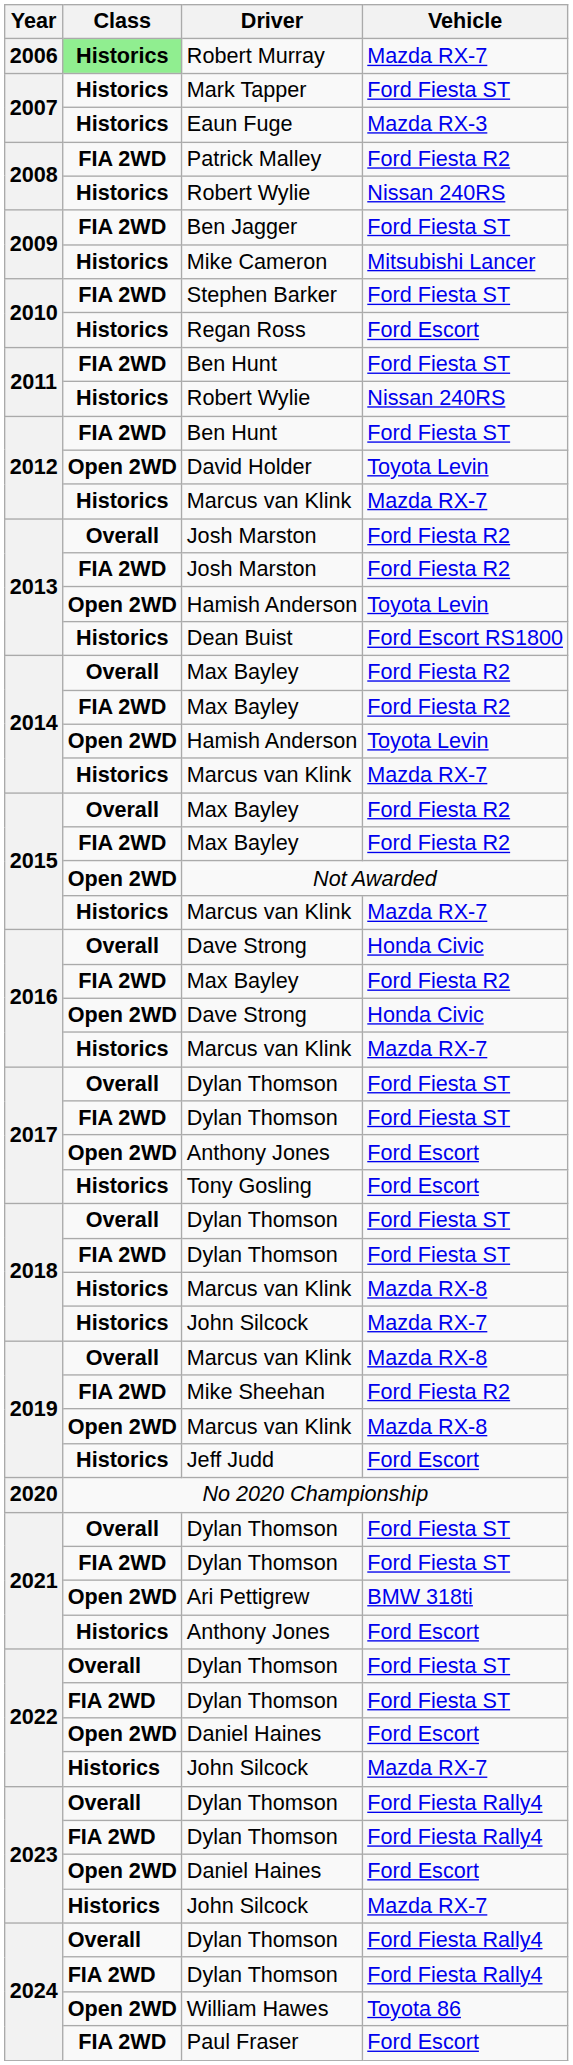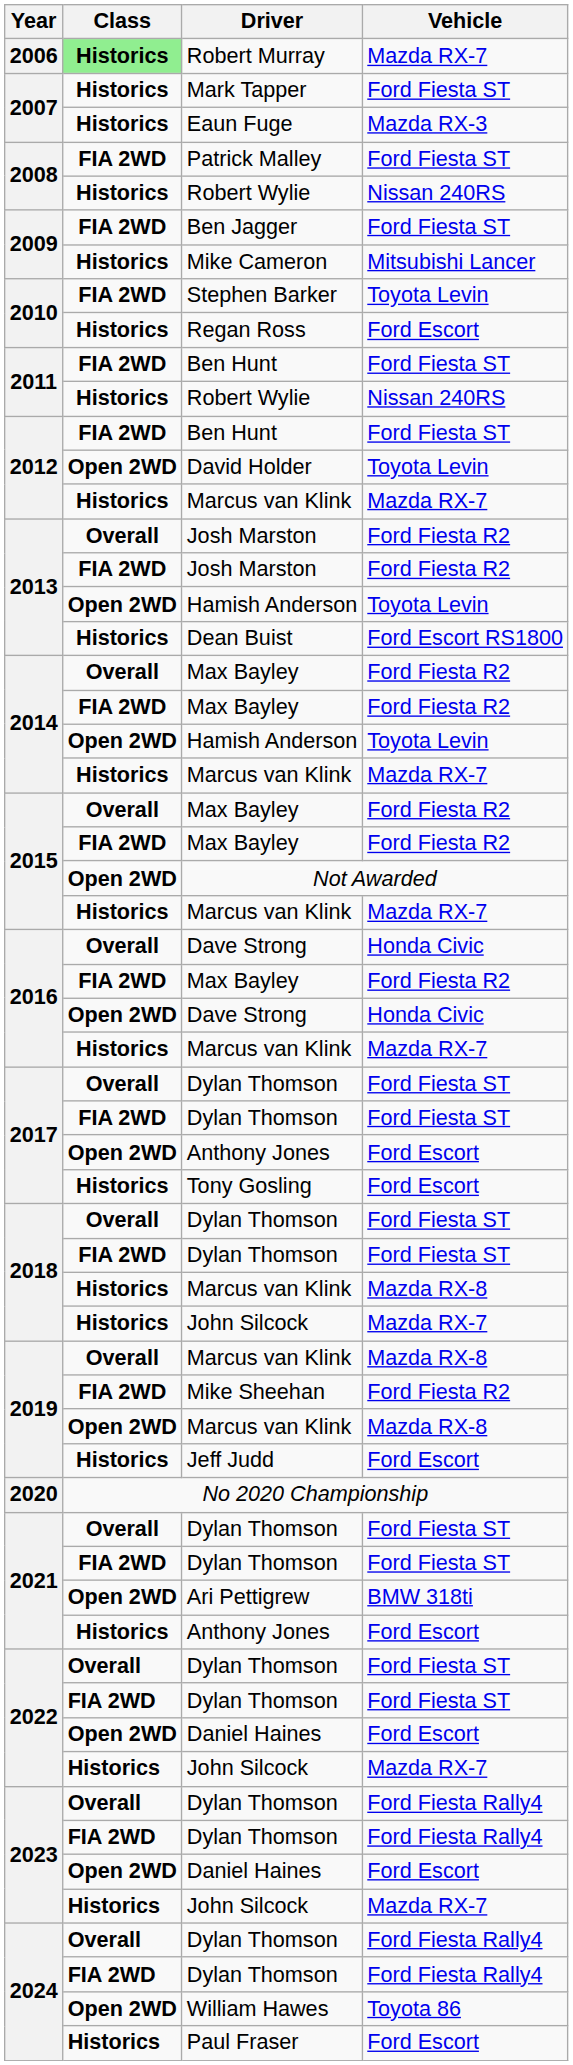 <table class="wikitable">
 <tr>
 <th>Year</th>
 <th>Class</th>
 <th>Driver</th>
 <th>Vehicle</th>
 </tr>
 <tr>
 <th rowspan=1>2006</th>
 <td align=center style="background: lightgreen;"><strong>Historics</strong></td>
 <td> Robert Murray</td>
 <td><a href='#'>Mazda RX-7</a></td>
 </tr>
 <tr>
 <th rowspan=2>2007</th>
 <td align=center><strong>Historics</strong></td>
 <td> Mark Tapper</td>
 <td><a href='#'>Ford Fiesta ST</a></td>
 </tr>
 <tr>
 <td align=center><strong>Historics</strong></td>
 <td> Eaun Fuge</td>
 <td><a href='#'>Mazda RX-3</a></td>
 </tr>
 <tr>
 <th rowspan=2>2008</th>
 <td align=center><strong>FIA 2WD</strong></td>
 <td> Patrick Malley</td>
-<td><a href='#'>Ford Fiesta R2</a></td>
+<td><a href='#'>Ford Fiesta ST</a></td>
 </tr>
 <tr>
 <td align=center><strong>Historics</strong></td>
 <td> Robert Wylie</td>
 <td><a href='#'>Nissan 240RS</a></td>
 </tr>
 <tr>
 <th rowspan=2>2009</th>
 <td align=center><strong>FIA 2WD</strong></td>
 <td> Ben Jagger</td>
 <td><a href='#'>Ford Fiesta ST</a></td>
 </tr>
 <tr>
 <td align=center><strong>Historics</strong></td>
 <td> Mike Cameron</td>
 <td><a href='#'>Mitsubishi Lancer</a></td>
 </tr>
 <tr>
 <th rowspan=2>2010</th>
 <td align=center><strong>FIA 2WD</strong></td>
 <td> Stephen Barker</td>
-<td><a href='#'>Ford Fiesta ST</a></td>
+<td><a href='#'>Toyota Levin</a></td>
 </tr>
 <tr>
 <td align=center><strong>Historics</strong></td>
 <td> Regan Ross</td>
 <td><a href='#'>Ford Escort</a></td>
 </tr>
 <tr>
 <th rowspan=2>2011</th>
 <td align=center><strong>FIA 2WD</strong></td>
 <td> Ben Hunt</td>
 <td><a href='#'>Ford Fiesta ST</a></td>
 </tr>
 <tr>
 <td align=center><strong>Historics</strong></td>
 <td> Robert Wylie</td>
 <td><a href='#'>Nissan 240RS</a></td>
 </tr>
 <tr>
 <th rowspan=3>2012</th>
 <td align=center><strong>FIA 2WD</strong></td>
 <td> Ben Hunt</td>
 <td><a href='#'>Ford Fiesta ST</a></td>
 </tr>
 <tr>
 <td align=center><strong>Open 2WD</strong></td>
 <td> David Holder</td>
 <td><a href='#'>Toyota Levin</a></td>
 </tr>
 <tr>
 <td align=center><strong>Historics</strong></td>
 <td> Marcus van Klink</td>
 <td><a href='#'>Mazda RX-7</a></td>
 </tr>
 <tr>
 <th rowspan=4>2013</th>
 <td align=center><strong>Overall</strong></td>
 <td> Josh Marston</td>
 <td><a href='#'>Ford Fiesta R2</a></td>
 </tr>
 <tr>
 <td align=center><strong>FIA 2WD</strong></td>
 <td> Josh Marston</td>
 <td><a href='#'>Ford Fiesta R2</a></td>
 </tr>
 <tr>
 <td align=center><strong>Open 2WD</strong></td>
 <td> Hamish Anderson</td>
 <td><a href='#'>Toyota Levin</a></td>
 </tr>
 <tr>
 <td align=center><strong>Historics</strong></td>
 <td> Dean Buist</td>
 <td><a href='#'>Ford Escort RS1800</a></td>
 </tr>
 <tr>
 <th rowspan=4>2014</th>
 <td align=center><strong>Overall</strong></td>
 <td> Max Bayley</td>
 <td><a href='#'>Ford Fiesta R2</a></td>
 </tr>
 <tr>
 <td align=center><strong>FIA 2WD</strong></td>
 <td> Max Bayley</td>
 <td><a href='#'>Ford Fiesta R2</a></td>
 </tr>
 <tr>
 <td align=center><strong>Open 2WD</strong></td>
 <td> Hamish Anderson</td>
 <td><a href='#'>Toyota Levin</a></td>
 </tr>
 <tr>
 <td align=center><strong>Historics</strong></td>
 <td> Marcus van Klink</td>
 <td><a href='#'>Mazda RX-7</a></td>
 </tr>
 <tr>
 <th rowspan=4>2015</th>
 <td align=center><strong>Overall</strong></td>
 <td> Max Bayley</td>
 <td><a href='#'>Ford Fiesta R2</a></td>
 </tr>
 <tr>
 <td align=center><strong>FIA 2WD</strong></td>
 <td> Max Bayley</td>
 <td><a href='#'>Ford Fiesta R2</a></td>
 </tr>
 <tr>
 <td align=center><strong>Open 2WD</strong></td>
 <td colspan=2 align=center><em>Not Awarded</em></td>
 </tr>
 <tr>
 <td align=center><strong>Historics</strong></td>
 <td> Marcus van Klink</td>
 <td><a href='#'>Mazda RX-7</a></td>
 </tr>
 <tr>
 <th rowspan=4>2016</th>
 <td align=center><strong>Overall</strong></td>
 <td> Dave Strong</td>
 <td><a href='#'>Honda Civic</a></td>
 </tr>
 <tr>
 <td align=center><strong>FIA 2WD</strong></td>
 <td> Max Bayley</td>
 <td><a href='#'>Ford Fiesta R2</a></td>
 </tr>
 <tr>
 <td align=center><strong>Open 2WD</strong></td>
 <td> Dave Strong</td>
 <td><a href='#'>Honda Civic</a></td>
 </tr>
 <tr>
 <td align=center><strong>Historics</strong></td>
 <td> Marcus van Klink</td>
 <td><a href='#'>Mazda RX-7</a></td>
 </tr>
 <tr>
 <th rowspan=4>2017</th>
 <td align=center><strong>Overall</strong></td>
 <td> Dylan Thomson</td>
 <td><a href='#'>Ford Fiesta ST</a></td>
 </tr>
 <tr>
 <td align=center><strong>FIA 2WD</strong></td>
 <td> Dylan Thomson</td>
 <td><a href='#'>Ford Fiesta ST</a></td>
 </tr>
 <tr>
 <td align=center><strong>Open 2WD</strong></td>
 <td> Anthony Jones</td>
 <td><a href='#'>Ford Escort</a></td>
 </tr>
 <tr>
 <td align=center><strong>Historics</strong></td>
 <td> Tony Gosling</td>
 <td><a href='#'>Ford Escort</a></td>
 </tr>
 <tr>
 <th rowspan=4>2018</th>
 <td align=center><strong>Overall</strong></td>
 <td> Dylan Thomson</td>
 <td><a href='#'>Ford Fiesta ST</a></td>
 </tr>
 <tr>
 <td align=center><strong>FIA 2WD</strong></td>
 <td> Dylan Thomson</td>
 <td><a href='#'>Ford Fiesta ST</a></td>
 </tr>
 <tr>
 <td align=center><strong>Historics</strong></td>
 <td> Marcus van Klink</td>
 <td><a href='#'>Mazda RX-8</a></td>
 </tr>
 <tr>
 <td align=center><strong>Historics</strong></td>
 <td> John Silcock</td>
 <td><a href='#'>Mazda RX-7</a></td>
 </tr>
 <tr>
 <th rowspan=4>2019</th>
 <td align=center><strong>Overall</strong></td>
 <td> Marcus van Klink</td>
 <td><a href='#'>Mazda RX-8</a></td>
 </tr>
 <tr>
 <td align=center><strong>FIA 2WD</strong></td>
 <td> Mike Sheehan</td>
 <td><a href='#'>Ford Fiesta R2</a></td>
 </tr>
 <tr>
 <td align=center><strong>Open 2WD</strong></td>
 <td> Marcus van Klink</td>
 <td><a href='#'>Mazda RX-8</a></td>
 </tr>
 <tr>
 <td align=center><strong>Historics</strong></td>
 <td> Jeff Judd</td>
 <td><a href='#'>Ford Escort</a></td>
 </tr>
 <tr>
 <th>2020</th>
 <td colspan=3 align=center><em>No 2020 Championship</em></td>
 </tr>
 <tr>
 <th rowspan=4>2021</th>
 <td align=center><strong>Overall</strong></td>
 <td> Dylan Thomson</td>
 <td><a href='#'>Ford Fiesta ST</a></td>
 </tr>
 <tr>
 <td align=center><strong>FIA 2WD</strong></td>
 <td> Dylan Thomson</td>
 <td><a href='#'>Ford Fiesta ST</a></td>
 </tr>
 <tr>
 <td align=center><strong>Open 2WD</strong></td>
 <td> Ari Pettigrew</td>
 <td><a href='#'>BMW 318ti</a></td>
 </tr>
 <tr>
 <td align=center><strong>Historics</strong></td>
 <td> Anthony Jones</td>
 <td><a href='#'>Ford Escort</a></td>
 </tr>
 <tr>
 <th rowspan="4">2022</th>
 <td><strong>Overall</strong></td>
 <td> Dylan Thomson</td>
 <td><a href='#'>Ford Fiesta ST</a></td>
 </tr>
 <tr>
 <td><strong>FIA 2WD</strong></td>
 <td> Dylan Thomson</td>
 <td><a href='#'>Ford Fiesta ST</a></td>
 </tr>
 <tr>
 <td><strong>Open 2WD</strong></td>
 <td> Daniel Haines</td>
 <td><a href='#'>Ford Escort</a></td>
 </tr>
 <tr>
 <td><strong>Historics</strong></td>
 <td> John Silcock</td>
 <td><a href='#'>Mazda RX-7</a></td>
 </tr>
 <tr>
 <th rowspan="4">2023</th>
 <td><strong>Overall</strong></td>
 <td> Dylan Thomson</td>
 <td><a href='#'>Ford Fiesta Rally4</a></td>
 </tr>
 <tr>
 <td><strong>FIA 2WD</strong></td>
 <td> Dylan Thomson</td>
 <td><a href='#'>Ford Fiesta Rally4</a></td>
 </tr>
 <tr>
 <td><strong>Open 2WD</strong></td>
 <td> Daniel Haines</td>
 <td><a href='#'>Ford Escort</a></td>
 </tr>
 <tr>
 <td><strong>Historics</strong></td>
 <td> John Silcock</td>
 <td><a href='#'>Mazda RX-7</a></td>
 </tr>
 <tr>
 <th rowspan="4">2024</th>
 <td><strong>Overall</strong></td>
 <td> Dylan Thomson</td>
 <td><a href='#'>Ford Fiesta Rally4</a></td>
 </tr>
 <tr>
 <td><strong>FIA 2WD</strong></td>
 <td> Dylan Thomson</td>
 <td><a href='#'>Ford Fiesta Rally4</a></td>
 </tr>
 <tr>
 <td><strong>Open 2WD</strong></td>
 <td> William Hawes</td>
 <td><a href='#'>Toyota 86</a></td>
 </tr>
 <tr>
-<td align=center><strong>FIA 2WD</strong></td>
+<td><strong>Historics</strong></td>
 <td> Paul Fraser</td>
 <td><a href='#'>Ford Escort</a></td>
 </tr>
 </table>
